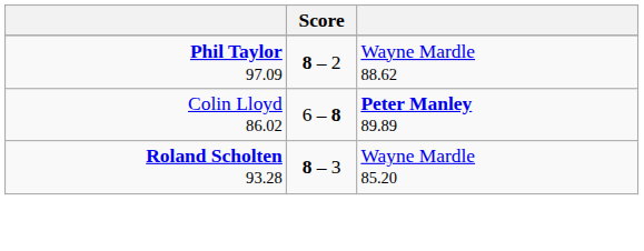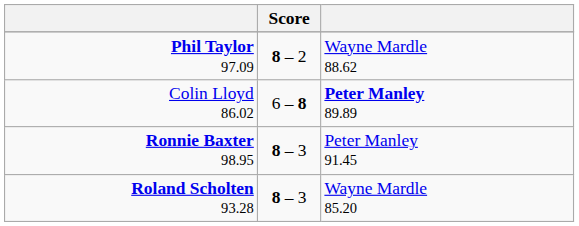 <table class=wikitable style="text-align:center">
 <tr>
 <th width=225></th>
 <th width=50>Score</th>
 <th width=225></th>
 </tr>
 <tr align=center>
 </tr>
 <tr align=left>
 <td align=right><strong><a href='#'>Phil Taylor</a></strong> <br> <small><span>97.09</span></small></td>
 <td align=center><strong>8</strong> – 2</td>
 <td> <a href='#'>Wayne Mardle</a><br> <small><span>88.62</span></small></td>
 </tr>
 <tr align=left>
 <td align=right><a href='#'>Colin Lloyd</a> <br> <small><span>86.02</span></small></td>
 <td align=center>6 – <strong>8</strong></td>
 <td> <strong><a href='#'>Peter Manley</a></strong><br> <small><span>89.89</span></small></td>
 </tr>
 <tr align=left>
+<td align=right><strong><a href='#'>Ronnie Baxter</a></strong> <br> <small><span>98.95</span></small></td>
+<td align=center><strong>8</strong> – 3</td>
+<td> <a href='#'>Peter Manley</a><br> <small><span>91.45</span></small></td>
+</tr>
+<tr align=left>
 <td align=right><strong><a href='#'>Roland Scholten</a></strong> <br> <small><span>93.28</span></small></td>
 <td align=center><strong>8</strong> – 3</td>
 <td> <a href='#'>Wayne Mardle</a><br> <small><span>85.20</span></small></td>
 </tr>
 </table>
